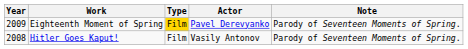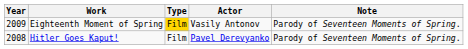 <table class="wikitable sortable">
 <tr>
 <th>Year</th>
 <th>Work</th>
 <th>Type</th>
 <th>Actor</th>
 <th>Note</th>
 </tr>
 <tr>
 <td>2009</td>
 <td>Eighteenth Moment of Spring</td>
 <td style="background: gold;">Film</td>
-<td><a href='#'>Pavel Derevyanko</a></td>
+<td>Vasily Antonov</td>
 <td>Parody of <em>Seventeen Moments of Spring</em>.</td>
 </tr>
 <tr>
 <td>2008</td>
 <td><a href='#'>Hitler Goes Kaput!</a></td>
 <td>Film</td>
-<td>Vasily Antonov</td>
+<td><a href='#'>Pavel Derevyanko</a></td>
 <td>Parody of <em>Seventeen Moments of Spring</em>.</td>
 </tr>
 </table>
